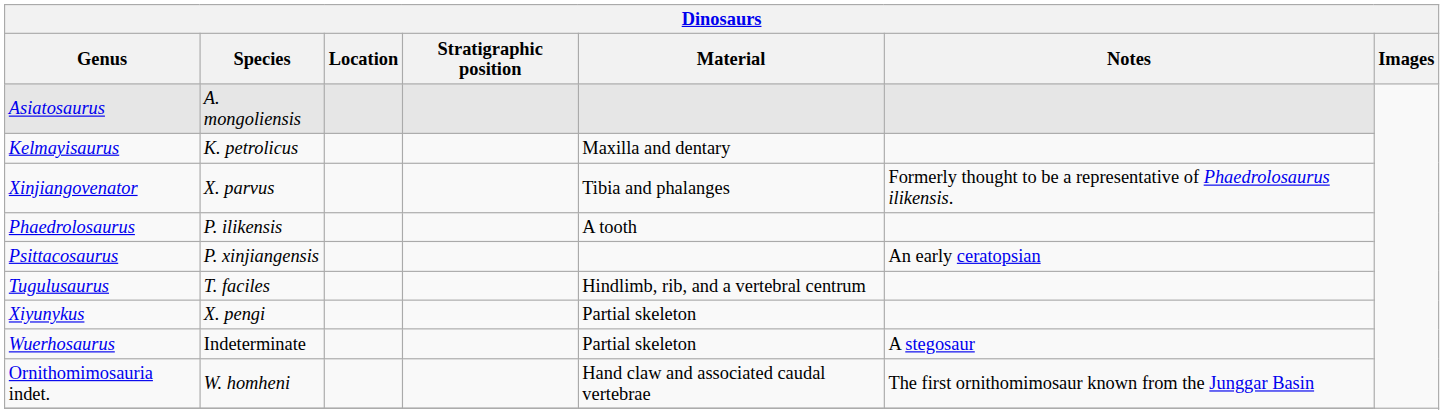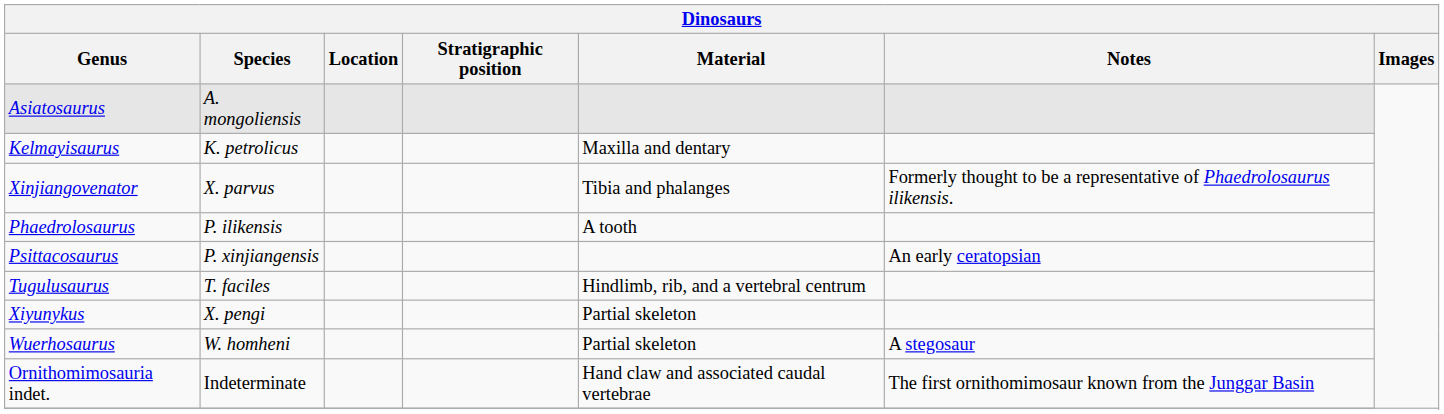 <table class="wikitable" align="center">
 <tr>
 <th colspan="7" align="center"><strong><a href='#'>Dinosaurs</a></strong></th>
 </tr>
 <tr>
 <th>Genus</th>
 <th>Species</th>
 <th>Location</th>
 <th>Stratigraphic position</th>
 <th>Material</th>
 <th>Notes</th>
 <th>Images</th>
 </tr>
 <tr>
 <td style="background:#E6E6E6;"><em><a href='#'>Asiatosaurus</a></em></td>
 <td style="background:#E6E6E6;"><em>A. mongoliensis</em></td>
 <td style="background:#E6E6E6;"></td>
 <td style="background:#E6E6E6;"></td>
 <td style="background:#E6E6E6;"></td>
 <td style="background:#E6E6E6;"></td>
 <td rowspan="100"><br></td>
 </tr>
 <tr>
 <td><em><a href='#'>Kelmayisaurus</a></em></td>
 <td><em>K. petrolicus</em></td>
 <td></td>
 <td></td>
 <td>Maxilla and dentary</td>
 <td></td>
 </tr>
 <tr>
 <td><em><a href='#'>Xinjiangovenator</a></em></td>
 <td><em>X. parvus</em></td>
 <td></td>
 <td></td>
 <td>Tibia and phalanges</td>
 <td>Formerly thought to be a representative of <em><a href='#'>Phaedrolosaurus</a></em> <em>ilikensis</em>.</td>
 </tr>
 <tr>
 <td><em><a href='#'>Phaedrolosaurus</a></em></td>
 <td><em>P. ilikensis</em></td>
 <td></td>
 <td></td>
 <td>A tooth</td>
 <td></td>
 </tr>
 <tr>
 <td><em><a href='#'>Psittacosaurus</a></em></td>
 <td><em>P. xinjiangensis</em></td>
 <td></td>
 <td></td>
 <td></td>
 <td>An early <a href='#'>ceratopsian</a></td>
 </tr>
 <tr>
 <td><em><a href='#'>Tugulusaurus</a></em></td>
 <td><em>T. faciles</em></td>
 <td></td>
 <td></td>
 <td>Hindlimb, rib, and a vertebral centrum</td>
 <td></td>
 </tr>
 <tr>
 <td><em><a href='#'>Xiyunykus</a></em></td>
 <td><em>X. pengi</em></td>
 <td></td>
 <td></td>
 <td>Partial skeleton</td>
 <td></td>
 </tr>
 <tr>
 <td><em><a href='#'>Wuerhosaurus</a></em></td>
-<td>Indeterminate</td>
+<td><em>W. homheni</em></td>
 <td></td>
 <td></td>
 <td>Partial skeleton</td>
 <td>A <a href='#'>stegosaur</a></td>
 </tr>
 <tr>
 <td><a href='#'>Ornithomimosauria</a> indet.</td>
-<td><em>W. homheni</em></td>
+<td>Indeterminate</td>
 <td></td>
 <td></td>
 <td>Hand  claw and associated caudal vertebrae</td>
 <td>The first ornithomimosaur known from the <a href='#'>Junggar Basin</a></td>
 </tr>
 <tr>
 </tr>
 </table>
